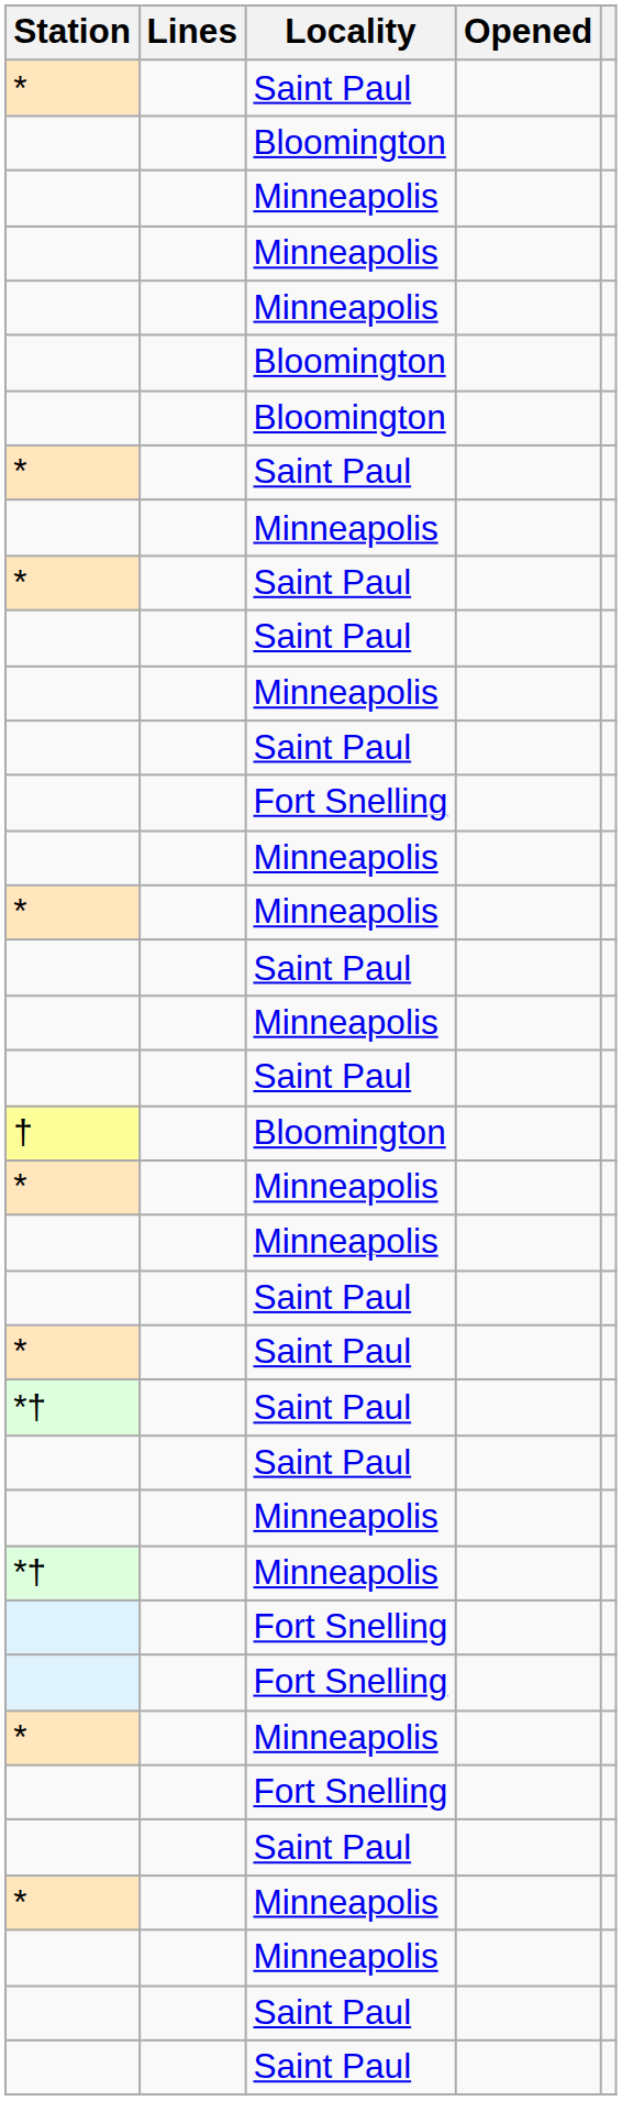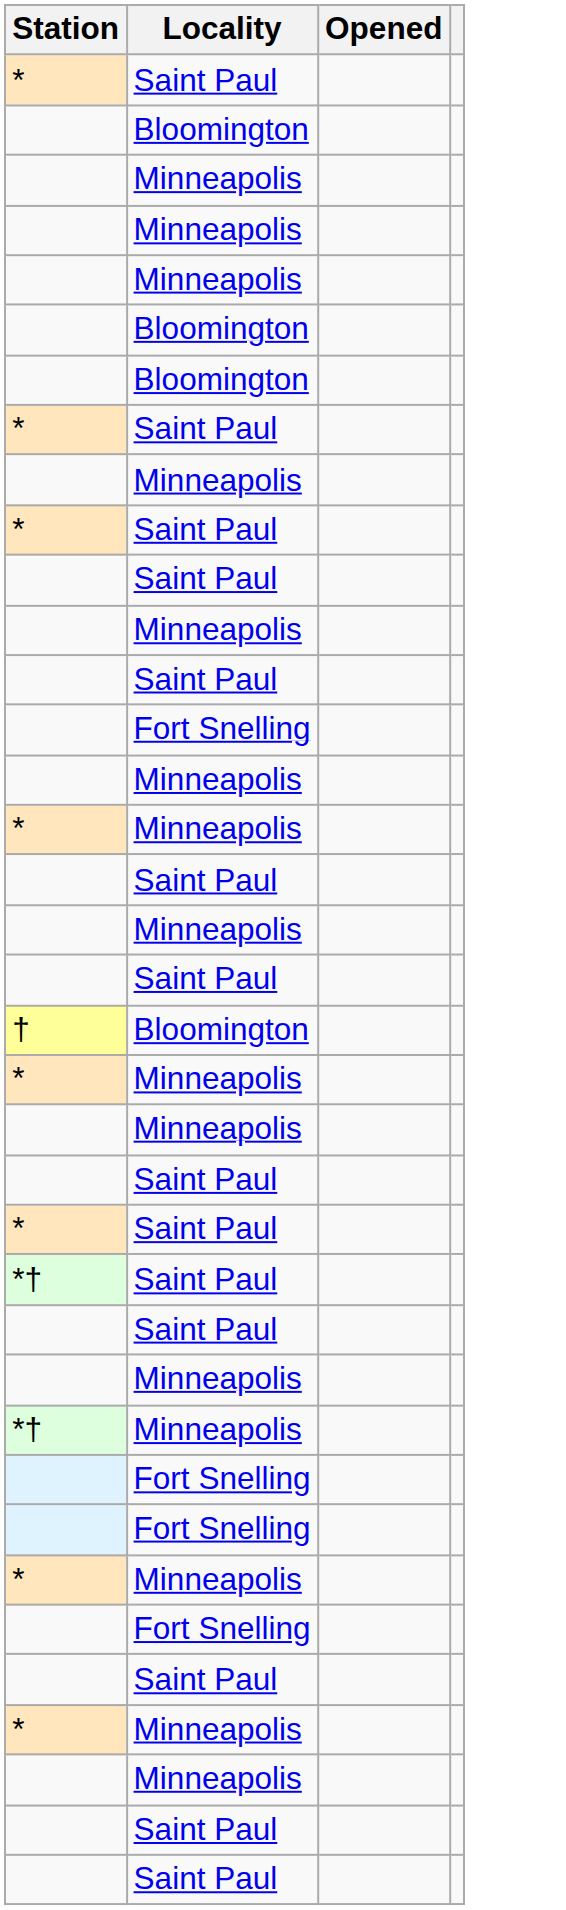 <table class="wikitable sortable plainrowheaders" summary="The first column lists station names; subsequent columns (left to right) list which line or lines a station is served by, in what locality a station is located, and the date a station was opened. All but five stations, all of which are in Minneapolis, are served by only one line.">
 <tr>
 <th scope="col">Station</th>
-<th class="unsortable" scope="col">Lines</th>
 <th scope="col">Locality</th>
 <th scope="col">Opened</th>
 <th class="unsortable" scope="col"></th>
 </tr>
 <tr>
 <td scope="row" style="background-color:#FFE6BD">*</td>
-<td></td>
 <td><a href='#'>Saint Paul</a></td>
 <td></td>
 <td align="center"></td>
 </tr>
 <tr>
 <td scope="row"></td>
-<td></td>
 <td><a href='#'>Bloomington</a></td>
 <td></td>
 <td align="center"></td>
 </tr>
 <tr>
 <td scope="row"></td>
-<td></td>
 <td><a href='#'>Minneapolis</a></td>
 <td></td>
 <td align="center"></td>
 </tr>
 <tr>
 <td scope="row"></td>
-<td></td>
 <td><a href='#'>Minneapolis</a></td>
 <td></td>
 <td align="center"></td>
 </tr>
 <tr>
 <td scope="row"></td>
-<td></td>
 <td><a href='#'>Minneapolis</a></td>
 <td></td>
 <td align="center"></td>
 </tr>
 <tr>
 <td scope="row"></td>
-<td></td>
 <td><a href='#'>Bloomington</a></td>
 <td></td>
 <td align="center"></td>
 </tr>
 <tr>
 <td scope="row"></td>
-<td></td>
 <td><a href='#'>Bloomington</a></td>
 <td></td>
 <td align="center"></td>
 </tr>
 <tr>
 <td scope="row" style="background-color:#FFE6BD">*</td>
-<td></td>
 <td><a href='#'>Saint Paul</a></td>
 <td></td>
 <td align="center"></td>
 </tr>
 <tr>
 <td scope="row"></td>
-<td></td>
 <td><a href='#'>Minneapolis</a></td>
 <td></td>
 <td align="center"></td>
 </tr>
 <tr>
 <td scope="row" style="background-color:#FFE6BD">*</td>
-<td></td>
 <td><a href='#'>Saint Paul</a></td>
 <td></td>
 <td align="center"></td>
 </tr>
 <tr>
 <td scope="row"></td>
-<td></td>
 <td><a href='#'>Saint Paul</a></td>
 <td></td>
 <td align="center"></td>
 </tr>
 <tr>
 <td scope="row"></td>
-<td></td>
 <td><a href='#'>Minneapolis</a></td>
 <td></td>
 <td align="center"></td>
 </tr>
 <tr>
 <td scope="row"></td>
-<td></td>
 <td><a href='#'>Saint Paul</a></td>
 <td></td>
 <td align="center"></td>
 </tr>
 <tr>
 <td scope="row"></td>
-<td></td>
 <td><a href='#'>Fort Snelling</a></td>
 <td></td>
 <td align="center"></td>
 </tr>
 <tr>
 <td scope="row"></td>
-<td></td>
 <td><a href='#'>Minneapolis</a></td>
 <td></td>
 <td align="center"></td>
 </tr>
 <tr>
 <td scope="row" style="background-color:#FFE6BD">*</td>
-<td></td>
 <td><a href='#'>Minneapolis</a></td>
 <td></td>
 <td align="center"></td>
 </tr>
 <tr>
 <td scope="row"></td>
-<td></td>
 <td><a href='#'>Saint Paul</a></td>
 <td></td>
 <td align="center"></td>
 </tr>
 <tr>
 <td scope="row"></td>
-<td></td>
 <td><a href='#'>Minneapolis</a></td>
 <td></td>
 <td align="center"></td>
 </tr>
 <tr>
 <td scope="row"></td>
-<td></td>
 <td><a href='#'>Saint Paul</a></td>
 <td></td>
 <td align="center"></td>
 </tr>
 <tr>
 <td scope="row" style="background-color:#FFFF99">†</td>
-<td></td>
 <td><a href='#'>Bloomington</a></td>
 <td></td>
 <td align="center"></td>
 </tr>
 <tr>
 <td scope="row" style="background-color:#FFE6BD">*</td>
-<td></td>
 <td><a href='#'>Minneapolis</a></td>
 <td></td>
 <td align="center"></td>
 </tr>
 <tr>
 <td scope="row"></td>
-<td></td>
 <td><a href='#'>Minneapolis</a></td>
 <td></td>
 <td align="center"></td>
 </tr>
 <tr>
 <td scope="row"></td>
-<td></td>
 <td><a href='#'>Saint Paul</a></td>
 <td></td>
 <td align="center"></td>
 </tr>
 <tr>
 <td scope="row" style="background-color:#FFE6BD">*</td>
-<td></td>
 <td><a href='#'>Saint Paul</a></td>
 <td></td>
 <td align="center"></td>
 </tr>
 <tr>
 <td scope="row" style="background-color:#ddffdd">*†</td>
-<td></td>
 <td><a href='#'>Saint Paul</a></td>
 <td></td>
 <td align="center"></td>
 </tr>
 <tr>
 <td scope="row"></td>
-<td></td>
 <td><a href='#'>Saint Paul</a></td>
 <td></td>
 <td align="center"></td>
 </tr>
 <tr>
 <td scope="row"></td>
-<td></td>
 <td><a href='#'>Minneapolis</a></td>
 <td></td>
 <td align="center"></td>
 </tr>
 <tr>
 <td scope="row" style="background-color:#ddffdd">*†</td>
-<td></td>
 <td><a href='#'>Minneapolis</a></td>
 <td></td>
 <td align="center"></td>
 </tr>
 <tr>
 <td scope="row" style="background-color:#DFF3FF"></td>
-<td></td>
 <td><a href='#'>Fort Snelling</a></td>
 <td></td>
 <td align="center"></td>
 </tr>
 <tr>
 <td style="background-color:#DFF3FF"></td>
-<td></td>
 <td><a href='#'>Fort Snelling</a></td>
 <td></td>
 <td align="center"></td>
 </tr>
 <tr>
 <td scope="row" style="background-color:#FFE6BD">*</td>
-<td></td>
 <td><a href='#'>Minneapolis</a></td>
 <td></td>
 <td align="center"></td>
 </tr>
 <tr>
 <td scope="row"></td>
-<td></td>
 <td><a href='#'>Fort Snelling</a></td>
 <td></td>
 <td align="center"></td>
 </tr>
 <tr>
 <td scope="row"></td>
-<td></td>
 <td><a href='#'>Saint Paul</a></td>
 <td></td>
 <td align="center"></td>
 </tr>
 <tr>
 <td scope="row" style="background-color:#FFE6BD">*</td>
-<td></td>
 <td><a href='#'>Minneapolis</a></td>
 <td></td>
 <td align="center"></td>
 </tr>
 <tr>
 <td scope="row"></td>
-<td></td>
 <td><a href='#'>Minneapolis</a></td>
 <td></td>
 <td align="center"></td>
 </tr>
 <tr>
 <td scope="row"></td>
-<td></td>
 <td><a href='#'>Saint Paul</a></td>
 <td></td>
 <td align="center"></td>
 </tr>
 <tr>
 <td scope="row"></td>
-<td></td>
 <td><a href='#'>Saint Paul</a></td>
 <td></td>
 <td align="center"></td>
 </tr>
 </table>
